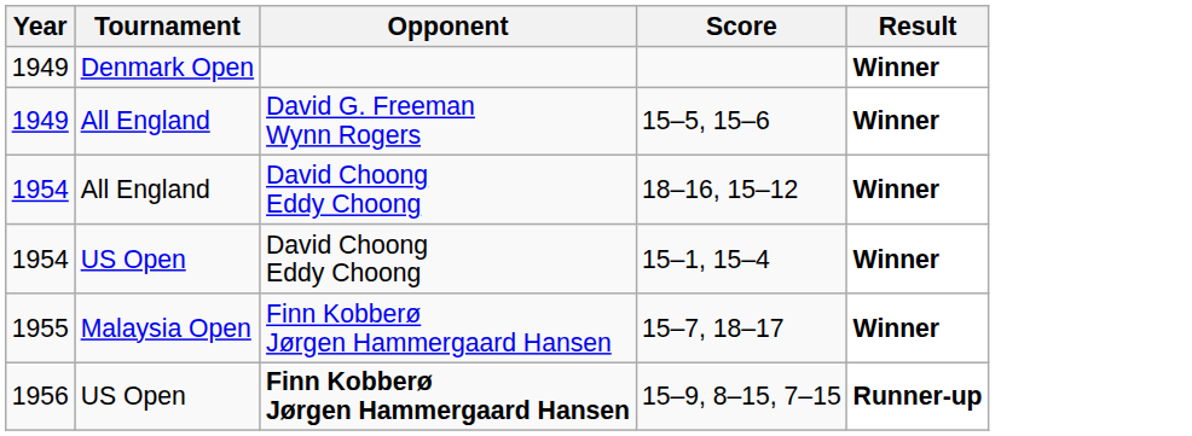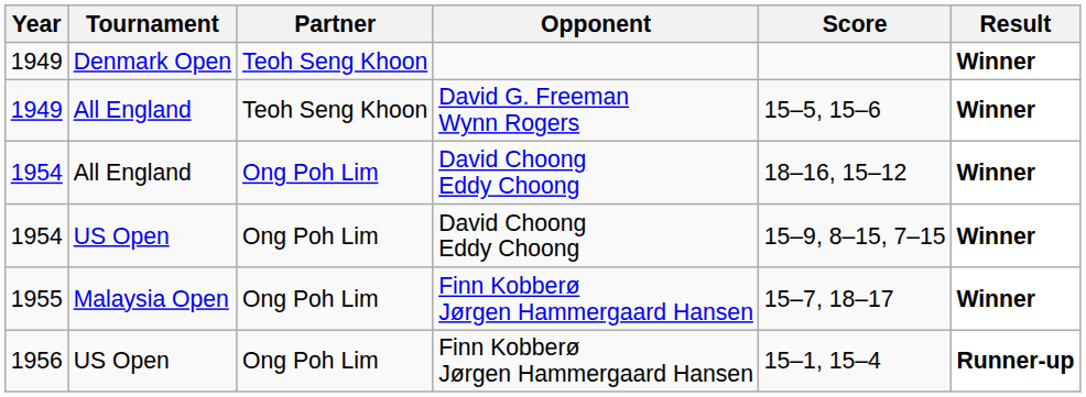 <table class="sortable wikitable" style="font-size: 90%;">
 <tr>
 <th>Year</th>
 <th>Tournament</th>
+<th>Partner</th>
 <th>Opponent</th>
 <th>Score</th>
 <th>Result</th>
 </tr>
 <tr>
 <td align="center">1949</td>
 <td><a href='#'>Denmark Open</a></td>
+<td> <a href='#'>Teoh Seng Khoon</a></td>
 <td></td>
 <td></td>
 <td style="text-align:left; background:white"> <strong>Winner</strong></td>
 </tr>
 <tr>
 <td align="center"><a href='#'>1949</a></td>
 <td><a href='#'>All England</a></td>
+<td> Teoh Seng Khoon</td>
 <td> <a href='#'>David G. Freeman</a><br> <a href='#'>Wynn Rogers</a></td>
 <td>15–5, 15–6</td>
 <td style="text-align:left; background:white"> <strong>Winner</strong></td>
 </tr>
 <tr>
 <td align="center"><a href='#'>1954</a></td>
 <td>All England</td>
+<td> <a href='#'>Ong Poh Lim</a></td>
 <td> <a href='#'>David Choong</a><br> <a href='#'>Eddy Choong</a></td>
 <td>18–16, 15–12</td>
 <td style="text-align:left; background:white"> <strong>Winner</strong></td>
 </tr>
 <tr>
 <td align="center">1954</td>
 <td><a href='#'>US Open</a></td>
+<td> Ong Poh Lim</td>
 <td> David Choong<br> Eddy Choong</td>
-<td>15–1, 15–4</td>
+<td>15–9, 8–15, 7–15</td>
 <td style="text-align:left; background:white"> <strong>Winner</strong></td>
 </tr>
 <tr>
 <td align="center">1955</td>
 <td><a href='#'>Malaysia Open</a></td>
+<td> Ong Poh Lim</td>
 <td> <a href='#'>Finn Kobberø</a><br> <a href='#'>Jørgen Hammergaard Hansen</a></td>
 <td>15–7, 18–17</td>
 <td style="text-align:left; background:white"> <strong>Winner</strong></td>
 </tr>
 <tr>
 <td align="center">1956</td>
 <td>US Open</td>
-<td><strong> Finn Kobberø<br> Jørgen Hammergaard Hansen</strong></td>
-<td>15–9, 8–15, 7–15</td>
+<td> Ong Poh Lim</td>
+<td> Finn Kobberø<br> Jørgen Hammergaard Hansen</td>
+<td>15–1, 15–4</td>
 <td style="text-align:left; background:white"> <strong>Runner-up</strong></td>
 </tr>
 </table>
